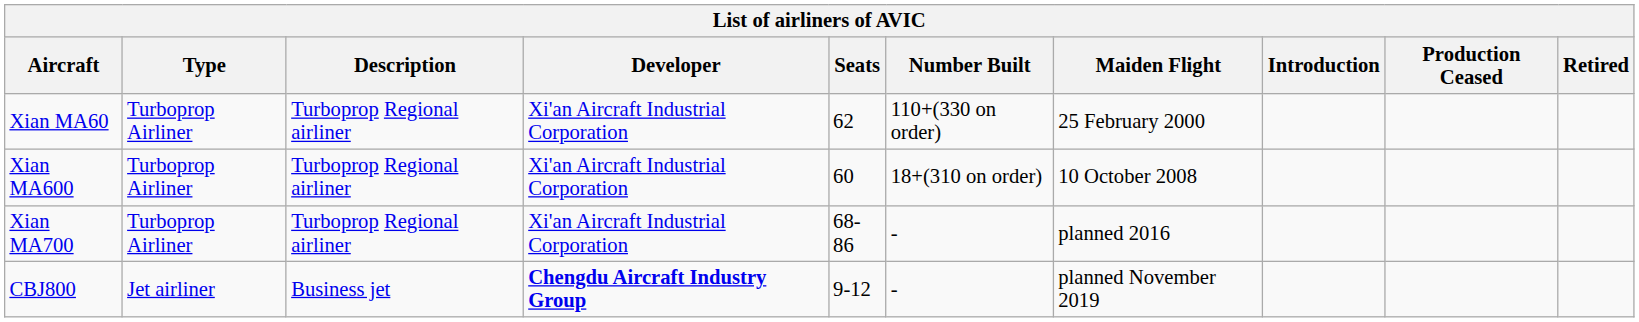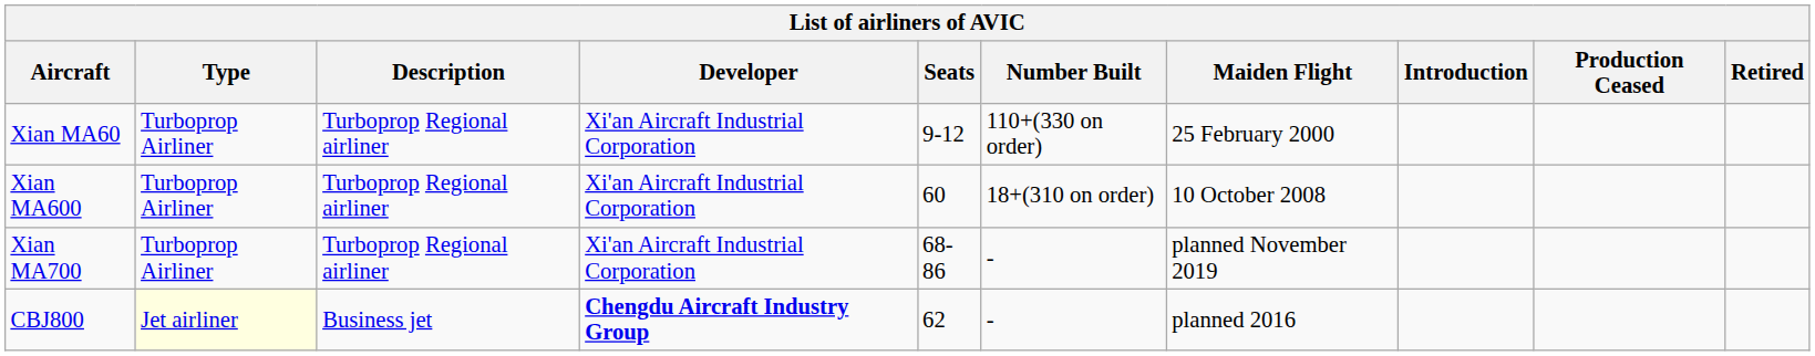 <table class="wikitable sortable" style="margin-left:auto; margin-right:auto">
 <tr>
 <th colspan="20">List of airliners of AVIC</th>
 </tr>
 <tr>
 <th>Aircraft</th>
 <th>Type</th>
 <th>Description</th>
 <th>Developer</th>
 <th>Seats</th>
 <th>Number Built</th>
 <th>Maiden Flight</th>
 <th>Introduction</th>
 <th>Production Ceased</th>
 <th>Retired</th>
 </tr>
 <tr>
 <td><a href='#'>Xian MA60</a></td>
 <td><a href='#'>Turboprop</a> <a href='#'>Airliner</a></td>
 <td><a href='#'>Turboprop</a> <a href='#'>Regional airliner</a></td>
 <td><a href='#'>Xi'an Aircraft Industrial Corporation</a></td>
-<td>62</td>
+<td>9-12</td>
 <td>110+(330 on order)</td>
 <td>25 February 2000</td>
 <td></td>
 <td></td>
 <td></td>
 </tr>
 <tr>
 <td><a href='#'>Xian MA600</a></td>
 <td><a href='#'>Turboprop</a> <a href='#'>Airliner</a></td>
 <td><a href='#'>Turboprop</a> <a href='#'>Regional airliner</a></td>
 <td><a href='#'>Xi'an Aircraft Industrial Corporation</a></td>
 <td>60</td>
 <td>18+(310 on order)</td>
 <td>10 October 2008</td>
 <td></td>
 <td></td>
 <td></td>
 </tr>
 <tr>
 <td><a href='#'>Xian MA700</a></td>
 <td><a href='#'>Turboprop</a> <a href='#'>Airliner</a></td>
 <td><a href='#'>Turboprop</a> <a href='#'>Regional airliner</a></td>
 <td><a href='#'>Xi'an Aircraft Industrial Corporation</a></td>
 <td>68-86</td>
 <td>-</td>
-<td>planned 2016</td>
+<td>planned November 2019</td>
 <td></td>
 <td></td>
 <td></td>
 </tr>
 <tr>
 <td><a href='#'>CBJ800</a></td>
-<td><a href='#'>Jet airliner</a></td>
+<td style="background: lightyellow;"><a href='#'>Jet airliner</a></td>
 <td><a href='#'>Business jet</a></td>
 <td><strong><a href='#'>Chengdu Aircraft Industry Group</a></strong></td>
-<td>9-12</td>
+<td>62</td>
 <td>-</td>
-<td>planned November 2019</td>
+<td>planned 2016</td>
 <td></td>
 <td></td>
 <td></td>
 </tr>
 </table>
